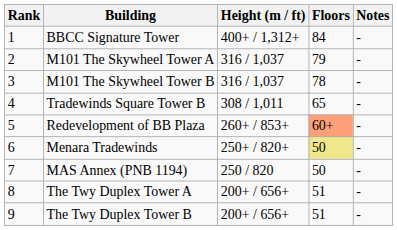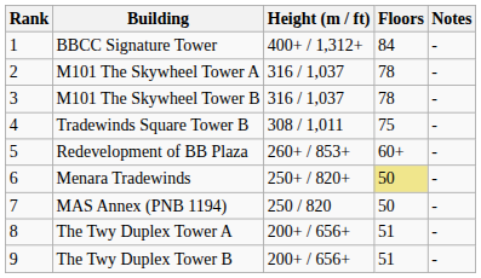 <table class="wikitable sortable">
 <tr>
 <th>Rank</th>
 <th>Building</th>
 <th>Height (m / ft)</th>
 <th>Floors</th>
 <th>Notes</th>
 </tr>
 <tr>
 <td>1</td>
 <td>BBCC Signature Tower</td>
 <td>400+ / 1,312+</td>
 <td>84</td>
 <td>-</td>
 </tr>
 <tr>
 <td>2</td>
 <td>M101 The Skywheel Tower A</td>
 <td>316 / 1,037</td>
-<td>79</td>
+<td>78</td>
 <td>-</td>
 </tr>
 <tr>
 <td>3</td>
 <td>M101 The Skywheel Tower B</td>
 <td>316 / 1,037</td>
 <td>78</td>
 <td>-</td>
 </tr>
 <tr>
 <td>4</td>
 <td>Tradewinds Square Tower B</td>
 <td>308 / 1,011</td>
-<td>65</td>
+<td>75</td>
 <td>-</td>
 </tr>
 <tr>
 <td>5</td>
 <td>Redevelopment of BB Plaza</td>
 <td>260+ / 853+</td>
-<td style="background: lightsalmon;">60+</td>
+<td>60+</td>
 <td>-</td>
 </tr>
 <tr>
 <td>6</td>
 <td>Menara Tradewinds</td>
 <td>250+ / 820+</td>
 <td style="background: khaki;">50</td>
 <td>-</td>
 </tr>
 <tr>
 <td>7</td>
 <td>MAS Annex (PNB 1194)</td>
 <td>250 / 820</td>
 <td>50</td>
 <td>-</td>
 </tr>
 <tr>
 <td>8</td>
 <td>The Twy Duplex Tower A</td>
 <td>200+ / 656+</td>
 <td>51</td>
 <td>-</td>
 </tr>
 <tr>
 <td>9</td>
 <td>The Twy Duplex Tower B</td>
 <td>200+ / 656+</td>
 <td>51</td>
 <td>-</td>
 </tr>
 </table>
